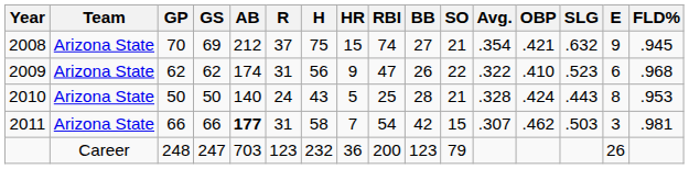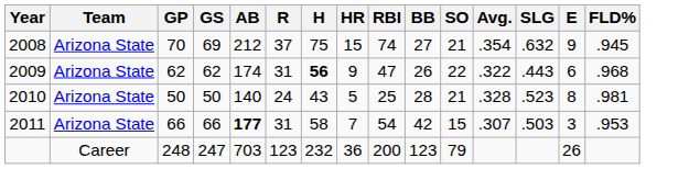 <table class="wikitable" style="text-align:center">
 <tr>
 <th>Year</th>
 <th>Team</th>
 <th>GP</th>
 <th>GS</th>
 <th>AB</th>
 <th>R</th>
 <th>H</th>
 <th>HR</th>
 <th>RBI</th>
 <th>BB</th>
 <th>SO</th>
 <th>Avg.</th>
-<th>OBP</th>
 <th>SLG</th>
 <th>E</th>
 <th>FLD%</th>
 </tr>
 <tr>
 <td>2008</td>
 <td><a href='#'>Arizona State</a></td>
 <td>70</td>
 <td>69</td>
 <td>212</td>
 <td>37</td>
 <td>75</td>
 <td>15</td>
 <td>74</td>
 <td>27</td>
 <td>21</td>
 <td>.354</td>
-<td>.421</td>
 <td>.632</td>
 <td>9</td>
 <td>.945</td>
 </tr>
 <tr>
 <td>2009</td>
 <td><a href='#'>Arizona State</a></td>
 <td>62</td>
 <td>62</td>
 <td>174</td>
 <td>31</td>
-<td>56</td>
+<td><strong>56</strong></td>
 <td>9</td>
 <td>47</td>
 <td>26</td>
 <td>22</td>
 <td>.322</td>
-<td>.410</td>
-<td>.523</td>
+<td>.443</td>
 <td>6</td>
 <td>.968</td>
 </tr>
 <tr>
 <td>2010</td>
 <td><a href='#'>Arizona State</a></td>
 <td>50</td>
 <td>50</td>
 <td>140</td>
 <td>24</td>
 <td>43</td>
 <td>5</td>
 <td>25</td>
 <td>28</td>
 <td>21</td>
 <td>.328</td>
-<td>.424</td>
-<td>.443</td>
+<td>.523</td>
 <td>8</td>
-<td>.953</td>
+<td>.981</td>
 </tr>
 <tr>
 <td>2011</td>
 <td><a href='#'>Arizona State</a></td>
 <td>66</td>
 <td>66</td>
 <td><strong>177</strong></td>
 <td>31</td>
 <td>58</td>
 <td>7</td>
 <td>54</td>
 <td>42</td>
 <td>15</td>
 <td>.307</td>
-<td>.462</td>
 <td>.503</td>
 <td>3</td>
-<td>.981</td>
+<td>.953</td>
 </tr>
 <tr>
 <td></td>
 <td>Career</td>
 <td>248</td>
 <td>247</td>
 <td>703</td>
 <td>123</td>
 <td>232</td>
 <td>36</td>
 <td>200</td>
 <td>123</td>
 <td>79</td>
 <td></td>
 <td></td>
-<td></td>
 <td>26</td>
 <td></td>
 </tr>
 </table>
